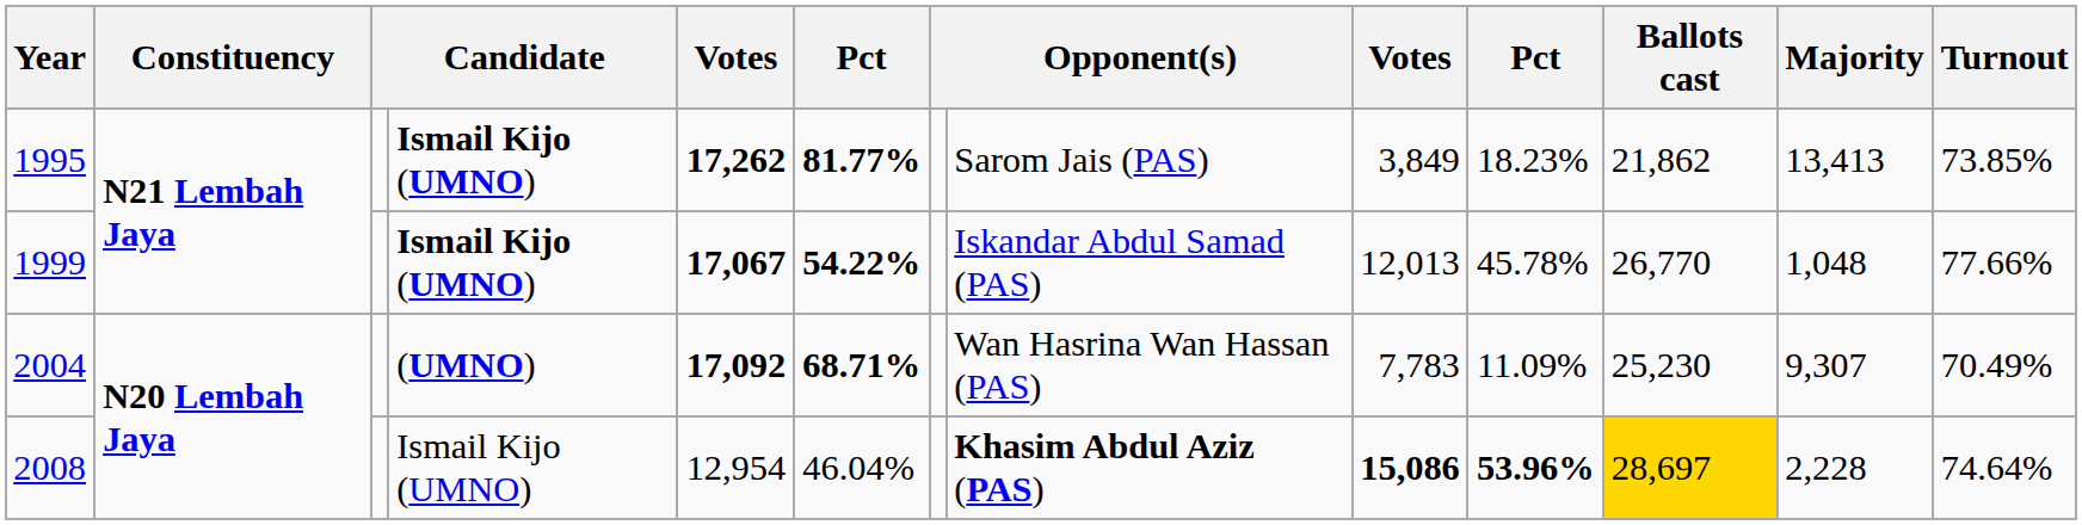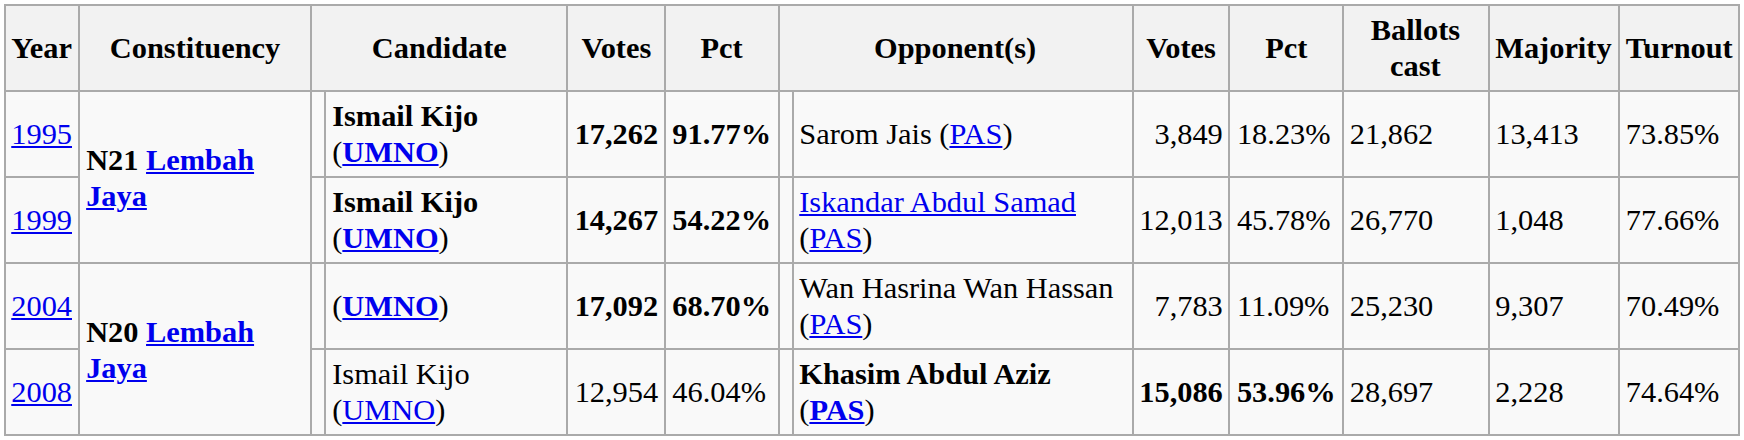 <table class="wikitable" style="margin:0.5em ; font-size:95%">
 <tr>
 <th>Year</th>
 <th>Constituency</th>
 <th colspan=2>Candidate</th>
 <th>Votes</th>
 <th>Pct</th>
 <th colspan=2>Opponent(s)</th>
 <th>Votes</th>
 <th>Pct</th>
 <th>Ballots cast</th>
 <th>Majority</th>
 <th>Turnout</th>
 </tr>
 <tr>
 <td><a href='#'>1995</a></td>
 <td rowspan=2><strong>N21 <a href='#'>Lembah Jaya</a></strong></td>
 <td></td>
 <td><strong>Ismail Kijo</strong> (<a href='#'><strong>UMNO</strong></a>)</td>
 <td align="right"><strong>17,262</strong></td>
-<td><strong>81.77%</strong></td>
+<td><strong>91.77%</strong></td>
 <td></td>
 <td>Sarom Jais (<a href='#'>PAS</a>)</td>
 <td align="right">3,849</td>
 <td>18.23%</td>
 <td>21,862</td>
 <td>13,413</td>
 <td>73.85%</td>
 </tr>
 <tr>
 <td><a href='#'>1999</a></td>
 <td></td>
 <td><strong>Ismail Kijo</strong> (<a href='#'><strong>UMNO</strong></a>)</td>
-<td align="right"><strong>17,067</strong></td>
+<td align="right"><strong>14,267</strong></td>
 <td><strong>54.22%</strong></td>
 <td></td>
 <td><a href='#'>Iskandar Abdul Samad</a> (<a href='#'>PAS</a>)</td>
 <td align="right">12,013</td>
 <td>45.78%</td>
 <td>26,770</td>
 <td>1,048</td>
 <td>77.66%</td>
 </tr>
 <tr>
 <td><a href='#'>2004</a></td>
 <td rowspan=2><strong>N20 <a href='#'>Lembah Jaya</a></strong></td>
 <td></td>
 <td> (<a href='#'><strong>UMNO</strong></a>)</td>
 <td align="right"><strong>17,092</strong></td>
-<td><strong>68.71%</strong></td>
+<td><strong>68.70%</strong></td>
 <td></td>
 <td>Wan Hasrina Wan Hassan (<a href='#'>PAS</a>)</td>
 <td align="right">7,783</td>
 <td>11.09%</td>
 <td>25,230</td>
 <td>9,307</td>
 <td>70.49%</td>
 </tr>
 <tr>
 <td><a href='#'>2008</a></td>
 <td></td>
 <td>Ismail Kijo (<a href='#'>UMNO</a>)</td>
 <td align="right">12,954</td>
 <td>46.04%</td>
 <td></td>
 <td><strong>Khasim Abdul Aziz</strong> (<a href='#'><strong>PAS</strong></a>)</td>
 <td align="right"><strong>15,086</strong></td>
 <td><strong>53.96%</strong></td>
-<td style="background: gold;">28,697</td>
+<td>28,697</td>
 <td>2,228</td>
 <td>74.64%</td>
 </tr>
 </table>
